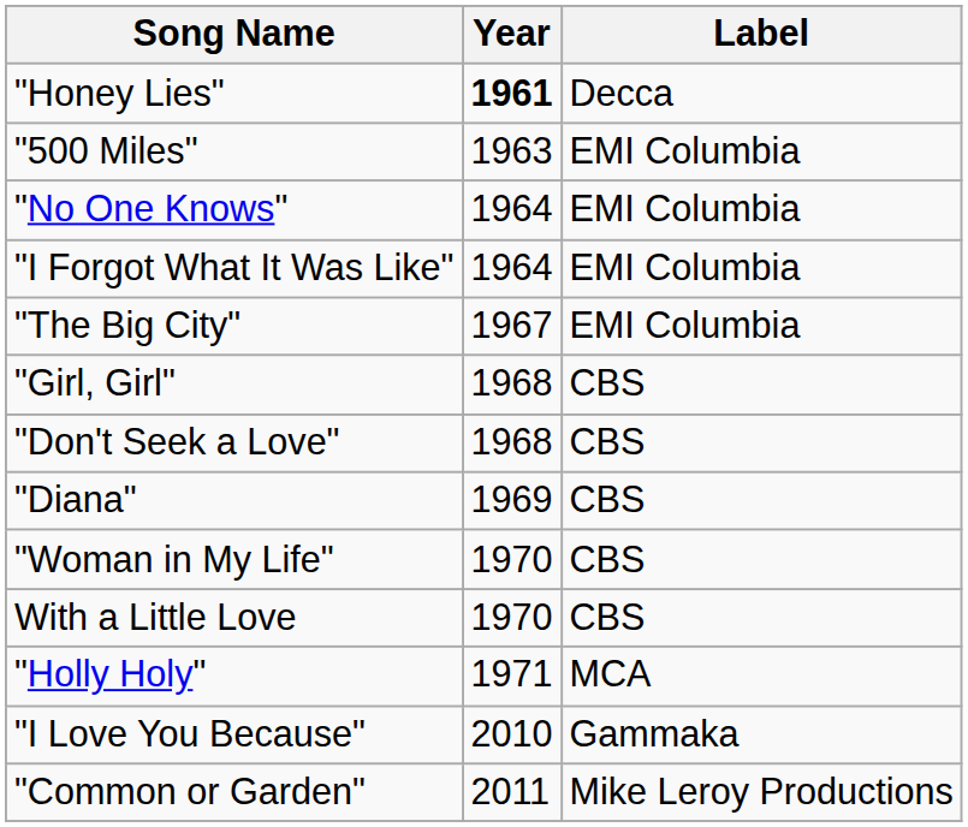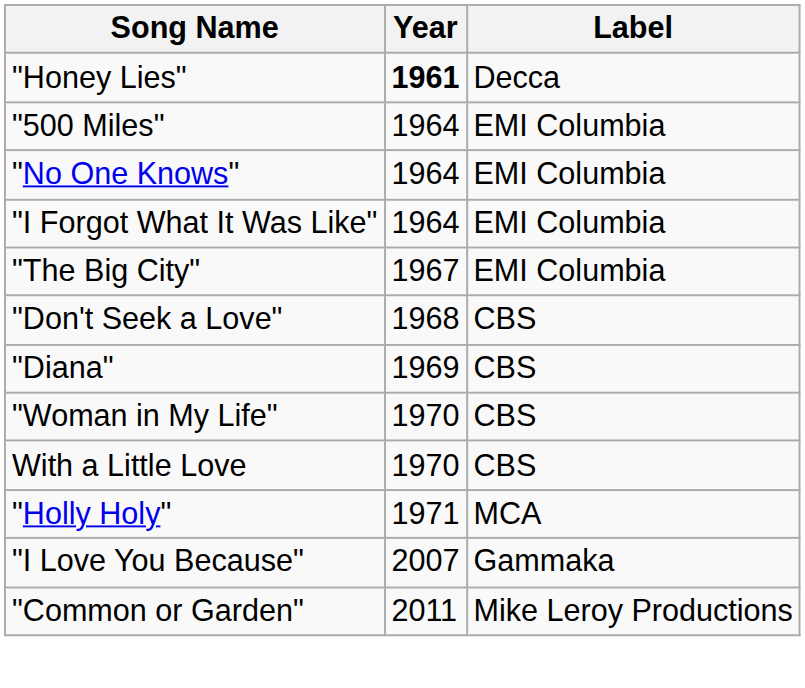 <table class="wikitable">
 <tr>
 <th>Song Name</th>
 <th>Year</th>
 <th>Label</th>
 </tr>
 <tr>
 <td>"Honey Lies"</td>
 <td><strong>1961</strong></td>
 <td>Decca</td>
 </tr>
 <tr>
 <td>"500 Miles"</td>
-<td>1963</td>
+<td>1964</td>
 <td>EMI Columbia</td>
 </tr>
 <tr>
 <td>"<a href='#'>No One Knows</a>"</td>
 <td>1964</td>
 <td>EMI Columbia</td>
 </tr>
 <tr>
 <td>"I Forgot What It Was Like"</td>
 <td>1964</td>
 <td>EMI Columbia</td>
 </tr>
 <tr>
 <td>"The Big City"</td>
 <td>1967</td>
 <td>EMI Columbia</td>
-</tr>
-<tr>
-<td>"Girl, Girl"</td>
-<td>1968</td>
-<td>CBS</td>
 </tr>
 <tr>
 <td>"Don't Seek a Love"</td>
 <td>1968</td>
 <td>CBS</td>
 </tr>
 <tr>
 <td>"Diana"</td>
 <td>1969</td>
 <td>CBS</td>
 </tr>
 <tr>
 <td>"Woman in My Life"</td>
 <td>1970</td>
 <td>CBS</td>
 </tr>
 <tr>
 <td>With a Little Love</td>
 <td>1970</td>
 <td>CBS</td>
 </tr>
 <tr>
 <td>"<a href='#'>Holly Holy</a>"</td>
 <td>1971</td>
 <td>MCA</td>
 </tr>
 <tr>
 <td>"I Love You Because"</td>
-<td>2010</td>
+<td>2007</td>
 <td>Gammaka</td>
 </tr>
 <tr>
 <td>"Common or Garden"</td>
 <td>2011</td>
 <td>Mike Leroy Productions</td>
 </tr>
 </table>
